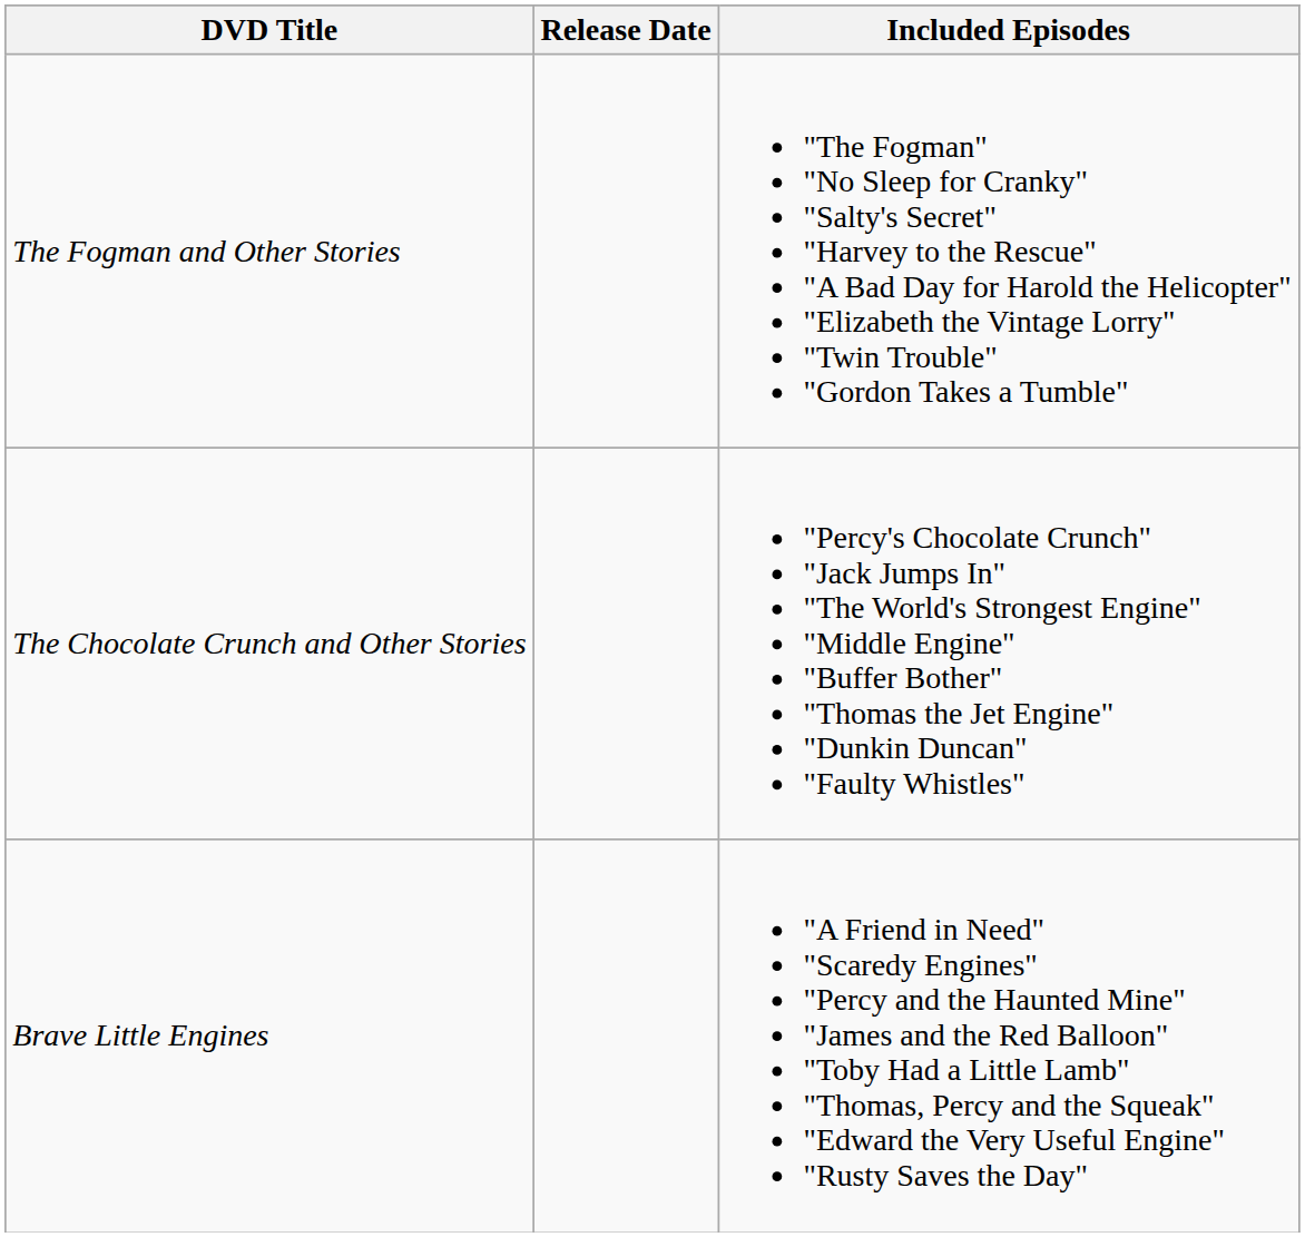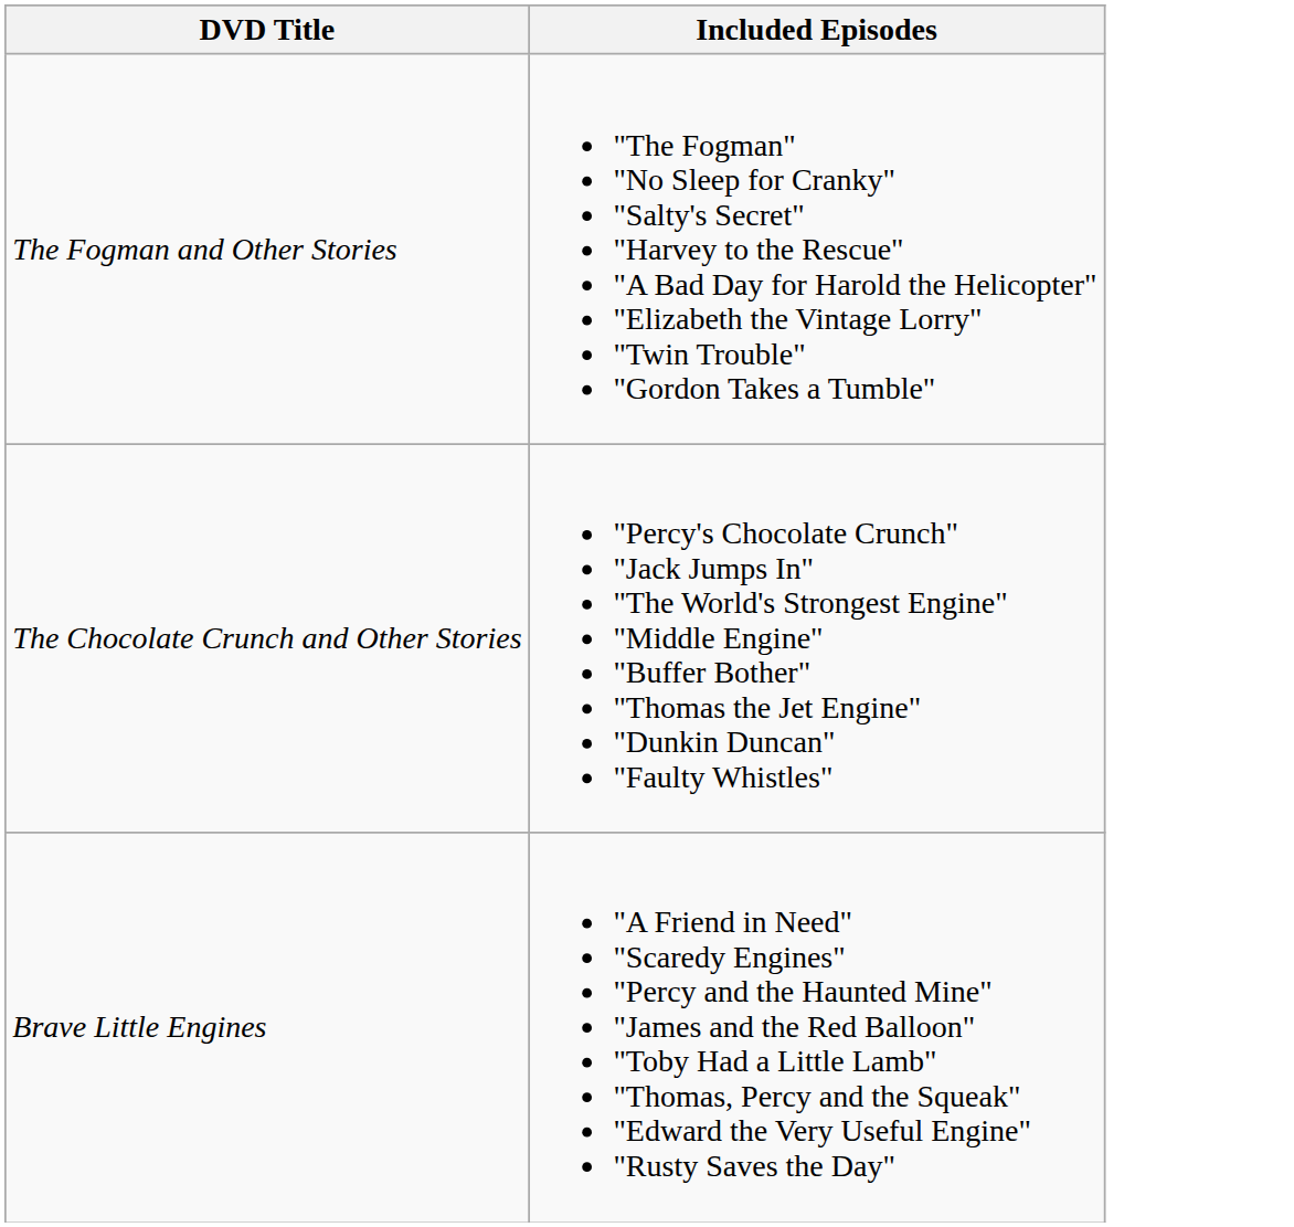 <table class="wikitable" border="1">
 <tr>
 <th>DVD Title</th>
-<th>Release Date</th>
 <th>Included Episodes</th>
 </tr>
 <tr>
 <td><em>The Fogman and Other Stories</em></td>
-<td></td>
 <td><br><ul><li>"The Fogman"</li><li>"No Sleep for Cranky"</li><li>"Salty's Secret"</li><li>"Harvey to the Rescue"</li><li>"A Bad Day for Harold the Helicopter"</li><li>"Elizabeth the Vintage Lorry"</li><li>"Twin Trouble"</li><li>"Gordon Takes a Tumble"</li></ul></td>
 </tr>
 <tr>
 <td><em>The Chocolate Crunch and Other Stories</em></td>
-<td></td>
 <td><br><ul><li>"Percy's Chocolate Crunch"</li><li>"Jack Jumps In"</li><li>"The World's Strongest Engine"</li><li>"Middle Engine"</li><li>"Buffer Bother"</li><li>"Thomas the Jet Engine"</li><li>"Dunkin Duncan"</li><li>"Faulty Whistles"</li></ul></td>
 </tr>
 <tr>
 <td><em>Brave Little Engines</em></td>
-<td></td>
 <td><br><ul><li>"A Friend in Need"</li><li>"Scaredy Engines"</li><li>"Percy and the Haunted Mine"</li><li>"James and the Red Balloon"</li><li>"Toby Had a Little Lamb"</li><li>"Thomas, Percy and the Squeak"</li><li>"Edward the Very Useful Engine"</li><li>"Rusty Saves the Day"</li></ul></td>
 </tr>
 </table>
